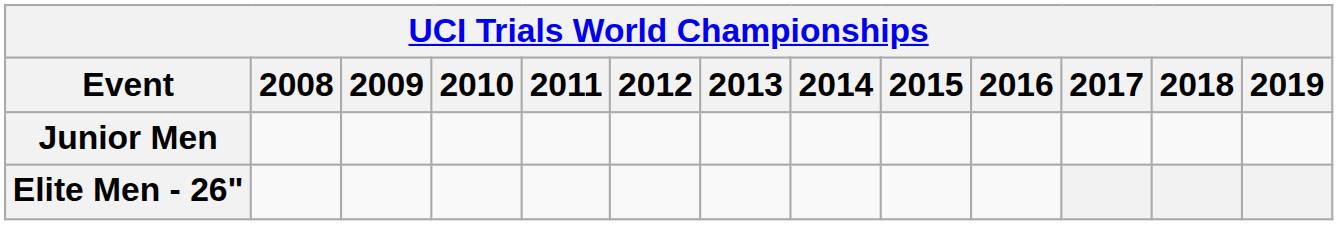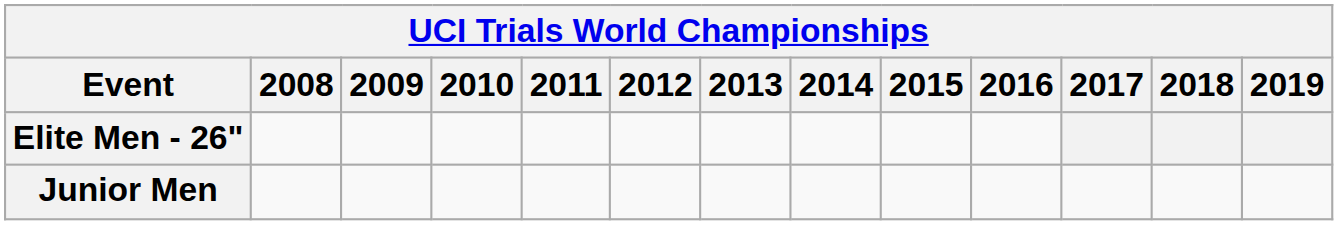 <table class="wikitable plainrowheaders">
 <tr>
 <th colspan="13" scope="col" style="text-align:center;"><a href='#'>UCI Trials World Championships</a></th>
 </tr>
 <tr>
 <th scope="col">Event</th>
 <th scope="col">2008</th>
 <th scope="col">2009</th>
 <th scope="col">2010</th>
 <th scope="col">2011</th>
 <th scope="col">2012</th>
 <th scope="col">2013</th>
 <th scope="col">2014</th>
 <th scope="col">2015</th>
 <th scope="col">2016</th>
 <th scope="col">2017</th>
 <th scope="col">2018</th>
 <th scope="col">2019</th>
 </tr>
 <tr style="text-align:center;">
+<th scope="row"> Elite Men - 26"</th>
+<td></td>
+<td></td>
+<td></td>
+<td></td>
+<td></td>
+<td></td>
+<td></td>
+<td></td>
+<td scope="col"></td>
+<th scope="col"></th>
+<th scope="col"></th>
+<th scope="col"></th>
+</tr>
+<tr style="text-align:center;">
 <th scope="row"> Junior Men</th>
 <td></td>
 <td></td>
 <td></td>
 <td></td>
 <td></td>
 <td></td>
 <td></td>
 <td></td>
 <td></td>
 <td></td>
 <td></td>
 <td></td>
 </tr>
-<tr style="text-align:center;">
-<th scope="row"> Elite Men - 26"</th>
-<td></td>
-<td></td>
-<td></td>
-<td></td>
-<td></td>
-<td></td>
-<td></td>
-<td></td>
-<td scope="col"></td>
-<th scope="col"></th>
-<th scope="col"></th>
-<th scope="col"></th>
-</tr>
 </table>
